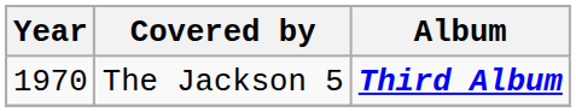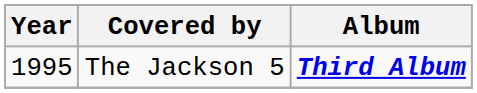 <table class="wikitable">
 <tr>
 <th>Year</th>
 <th>Covered by</th>
 <th>Album</th>
 </tr>
 <tr>
-<td>1970</td>
+<td>1995</td>
 <td>The Jackson 5</td>
 <td><strong><em><a href='#'>Third Album</a></em></strong></td>
 </tr>
 <tr>
 </tr>
 </table>
